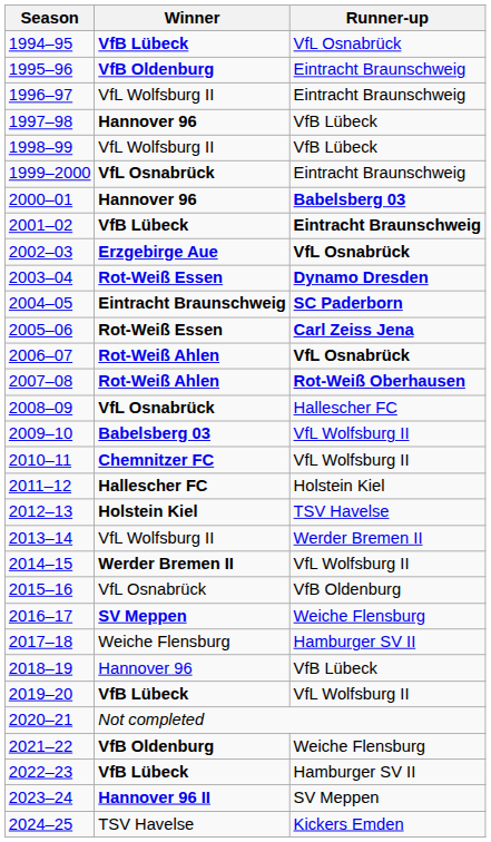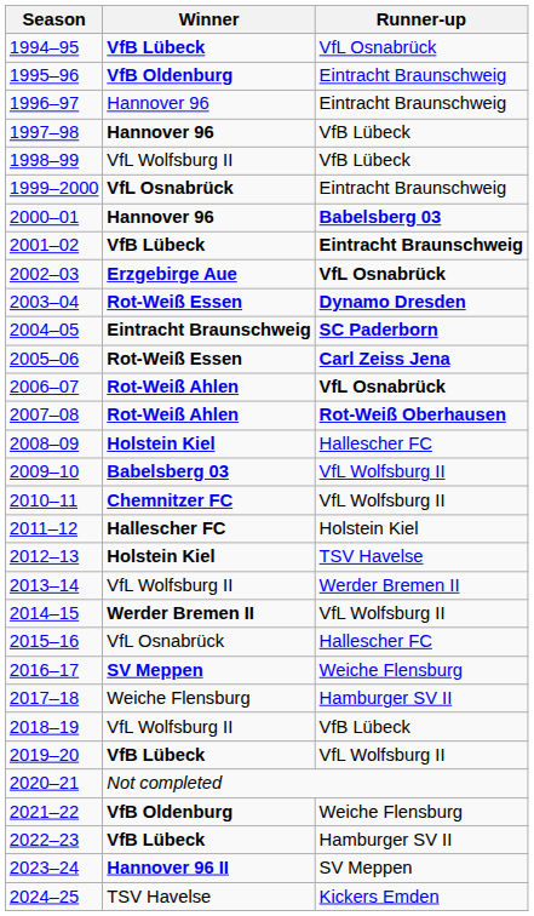 <table class="wikitable">
 <tr>
 <th>Season</th>
 <th>Winner</th>
 <th>Runner-up</th>
 </tr>
 <tr>
 <td><a href='#'>1994–95</a></td>
 <td><strong><a href='#'>VfB Lübeck</a></strong></td>
 <td><a href='#'>VfL Osnabrück</a></td>
 </tr>
 <tr>
 <td><a href='#'>1995–96</a></td>
 <td><strong><a href='#'>VfB Oldenburg</a></strong></td>
 <td><a href='#'>Eintracht Braunschweig</a></td>
 </tr>
 <tr>
 <td><a href='#'>1996–97</a></td>
-<td>VfL Wolfsburg II</td>
+<td><a href='#'>Hannover 96</a></td>
 <td>Eintracht Braunschweig</td>
 </tr>
 <tr>
 <td><a href='#'>1997–98</a></td>
 <td><strong>Hannover 96</strong></td>
 <td>VfB Lübeck</td>
 </tr>
 <tr>
 <td><a href='#'>1998–99</a></td>
 <td>VfL Wolfsburg II</td>
 <td>VfB Lübeck</td>
 </tr>
 <tr>
 <td><a href='#'>1999–2000</a></td>
 <td><strong>VfL Osnabrück</strong></td>
 <td>Eintracht Braunschweig</td>
 </tr>
 <tr>
 <td><a href='#'>2000–01</a></td>
 <td><strong>Hannover 96</strong></td>
 <td><strong><a href='#'>Babelsberg 03</a></strong></td>
 </tr>
 <tr>
 <td><a href='#'>2001–02</a></td>
 <td><strong>VfB Lübeck</strong></td>
 <td><strong>Eintracht Braunschweig</strong></td>
 </tr>
 <tr>
 <td><a href='#'>2002–03</a></td>
 <td><strong><a href='#'>Erzgebirge Aue</a></strong></td>
 <td><strong>VfL Osnabrück</strong></td>
 </tr>
 <tr>
 <td><a href='#'>2003–04</a></td>
 <td><strong><a href='#'>Rot-Weiß Essen</a></strong></td>
 <td><strong><a href='#'>Dynamo Dresden</a></strong></td>
 </tr>
 <tr>
 <td><a href='#'>2004–05</a></td>
 <td><strong>Eintracht Braunschweig</strong></td>
 <td><strong><a href='#'>SC Paderborn</a></strong></td>
 </tr>
 <tr>
 <td><a href='#'>2005–06</a></td>
 <td><strong>Rot-Weiß Essen</strong></td>
 <td><strong><a href='#'>Carl Zeiss Jena</a></strong></td>
 </tr>
 <tr>
 <td><a href='#'>2006–07</a></td>
 <td><strong><a href='#'>Rot-Weiß Ahlen</a></strong></td>
 <td><strong>VfL Osnabrück</strong></td>
 </tr>
 <tr>
 <td><a href='#'>2007–08</a></td>
 <td><strong><a href='#'>Rot-Weiß Ahlen</a></strong></td>
 <td><strong><a href='#'>Rot-Weiß Oberhausen</a></strong></td>
 </tr>
 <tr>
 <td><a href='#'>2008–09</a></td>
-<td><strong>VfL Osnabrück</strong></td>
+<td><strong><a href='#'>Holstein Kiel</a></strong></td>
 <td><a href='#'>Hallescher FC</a></td>
 </tr>
 <tr>
 <td><a href='#'>2009–10</a></td>
 <td><strong><a href='#'>Babelsberg 03</a></strong></td>
 <td><a href='#'>VfL Wolfsburg II</a></td>
 </tr>
 <tr>
 <td><a href='#'>2010–11</a></td>
 <td><strong><a href='#'>Chemnitzer FC</a></strong></td>
 <td>VfL Wolfsburg II</td>
 </tr>
 <tr>
 <td><a href='#'>2011–12</a></td>
 <td><strong>Hallescher FC</strong></td>
 <td>Holstein Kiel</td>
 </tr>
 <tr>
 <td><a href='#'>2012–13</a></td>
 <td><strong>Holstein Kiel</strong></td>
 <td><a href='#'>TSV Havelse</a></td>
 </tr>
 <tr>
 <td><a href='#'>2013–14</a></td>
 <td>VfL Wolfsburg II</td>
 <td><a href='#'>Werder Bremen II</a></td>
 </tr>
 <tr>
 <td><a href='#'>2014–15</a></td>
 <td><strong>Werder Bremen II</strong></td>
 <td>VfL Wolfsburg II</td>
 </tr>
 <tr>
 <td><a href='#'>2015–16</a></td>
 <td>VfL Osnabrück</td>
-<td>VfB Oldenburg</td>
+<td><a href='#'>Hallescher FC</a></td>
 </tr>
 <tr>
 <td><a href='#'>2016–17</a></td>
 <td><strong><a href='#'>SV Meppen</a></strong></td>
 <td><a href='#'>Weiche Flensburg</a></td>
 </tr>
 <tr>
 <td><a href='#'>2017–18</a></td>
 <td>Weiche Flensburg</td>
 <td><a href='#'>Hamburger SV II</a></td>
 </tr>
 <tr>
 <td><a href='#'>2018–19</a></td>
-<td><a href='#'>Hannover 96</a></td>
+<td>VfL Wolfsburg II</td>
 <td>VfB Lübeck</td>
 </tr>
 <tr>
 <td><a href='#'>2019–20</a></td>
 <td><strong>VfB Lübeck</strong></td>
 <td>VfL Wolfsburg II</td>
 </tr>
 <tr>
 <td><a href='#'>2020–21</a></td>
 <td colspan=2><em>Not completed</em></td>
 </tr>
 <tr>
 <td><a href='#'>2021–22</a></td>
 <td><strong>VfB Oldenburg</strong></td>
 <td>Weiche Flensburg</td>
 </tr>
 <tr>
 <td><a href='#'>2022–23</a></td>
 <td><strong>VfB Lübeck</strong></td>
 <td>Hamburger SV II</td>
 </tr>
 <tr>
 <td><a href='#'>2023–24</a></td>
 <td><strong><a href='#'>Hannover 96 II</a></strong></td>
 <td>SV Meppen</td>
 </tr>
 <tr>
 <td><a href='#'>2024–25</a></td>
 <td>TSV Havelse</td>
 <td><a href='#'>Kickers Emden</a></td>
 </tr>
 </table>
